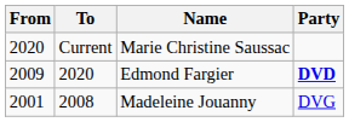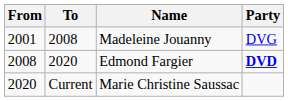 <table class="wikitable">
 <tr>
 <th>From</th>
 <th>To</th>
 <th>Name</th>
 <th>Party</th>
 </tr>
 <tr>
+<td>2001</td>
+<td>2008</td>
+<td>Madeleine Jouanny</td>
+<td><a href='#'>DVG</a></td>
+</tr>
+<tr>
+<td>2008</td>
+<td>2020</td>
+<td>Edmond Fargier</td>
+<td><strong><a href='#'>DVD</a></strong></td>
+</tr>
+<tr>
 <td>2020</td>
 <td>Current</td>
 <td>Marie Christine Saussac</td>
 <td></td>
 </tr>
-<tr>
-<td>2009</td>
-<td>2020</td>
-<td>Edmond Fargier</td>
-<td><strong><a href='#'>DVD</a></strong></td>
-</tr>
-<tr>
-<td>2001</td>
-<td>2008</td>
-<td>Madeleine Jouanny</td>
-<td><a href='#'>DVG</a></td>
-</tr>
 </table>
